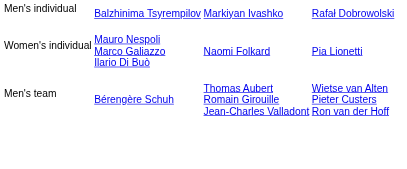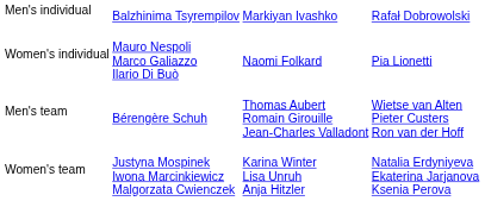 <table>
 <tr>
 <td>Men's individual</td>
 <td> <br><a href='#'>Balzhinima Tsyrempilov</a></td>
 <td> <br><a href='#'>Markiyan Ivashko</a></td>
 <td> <br><a href='#'>Rafał Dobrowolski</a></td>
 </tr>
 <tr>
 <td>Women's individual</td>
 <td> <br><a href='#'>Mauro Nespoli</a> <br> <a href='#'>Marco Galiazzo</a> <br> <a href='#'>Ilario Di Buò</a></td>
 <td> <br><a href='#'>Naomi Folkard</a></td>
 <td> <br><a href='#'>Pia Lionetti</a></td>
 </tr>
 <tr>
 <td>Men's team</td>
 <td> <br><a href='#'>Bérengère Schuh</a></td>
 <td> <br><a href='#'>Thomas Aubert</a> <br> <a href='#'>Romain Girouille</a> <br> <a href='#'>Jean-Charles Valladont</a></td>
 <td> <br> <a href='#'>Wietse van Alten</a> <br> <a href='#'>Pieter Custers</a> <br> <a href='#'>Ron van der Hoff</a></td>
 </tr>
+<tr>
+<td>Women's team</td>
+<td> <br> <a href='#'>Justyna Mospinek</a> <br> <a href='#'>Iwona Marcinkiewicz</a> <br> <a href='#'>Malgorzata Cwienczek</a></td>
+<td> <br> <a href='#'>Karina Winter</a> <br> <a href='#'>Lisa Unruh</a> <br> <a href='#'>Anja Hitzler</a></td>
+<td> <br> <a href='#'>Natalia Erdyniyeva</a> <br> <a href='#'>Ekaterina Jarjanova</a> <br> <a href='#'>Ksenia Perova</a></td>
+</tr>
 </table>
